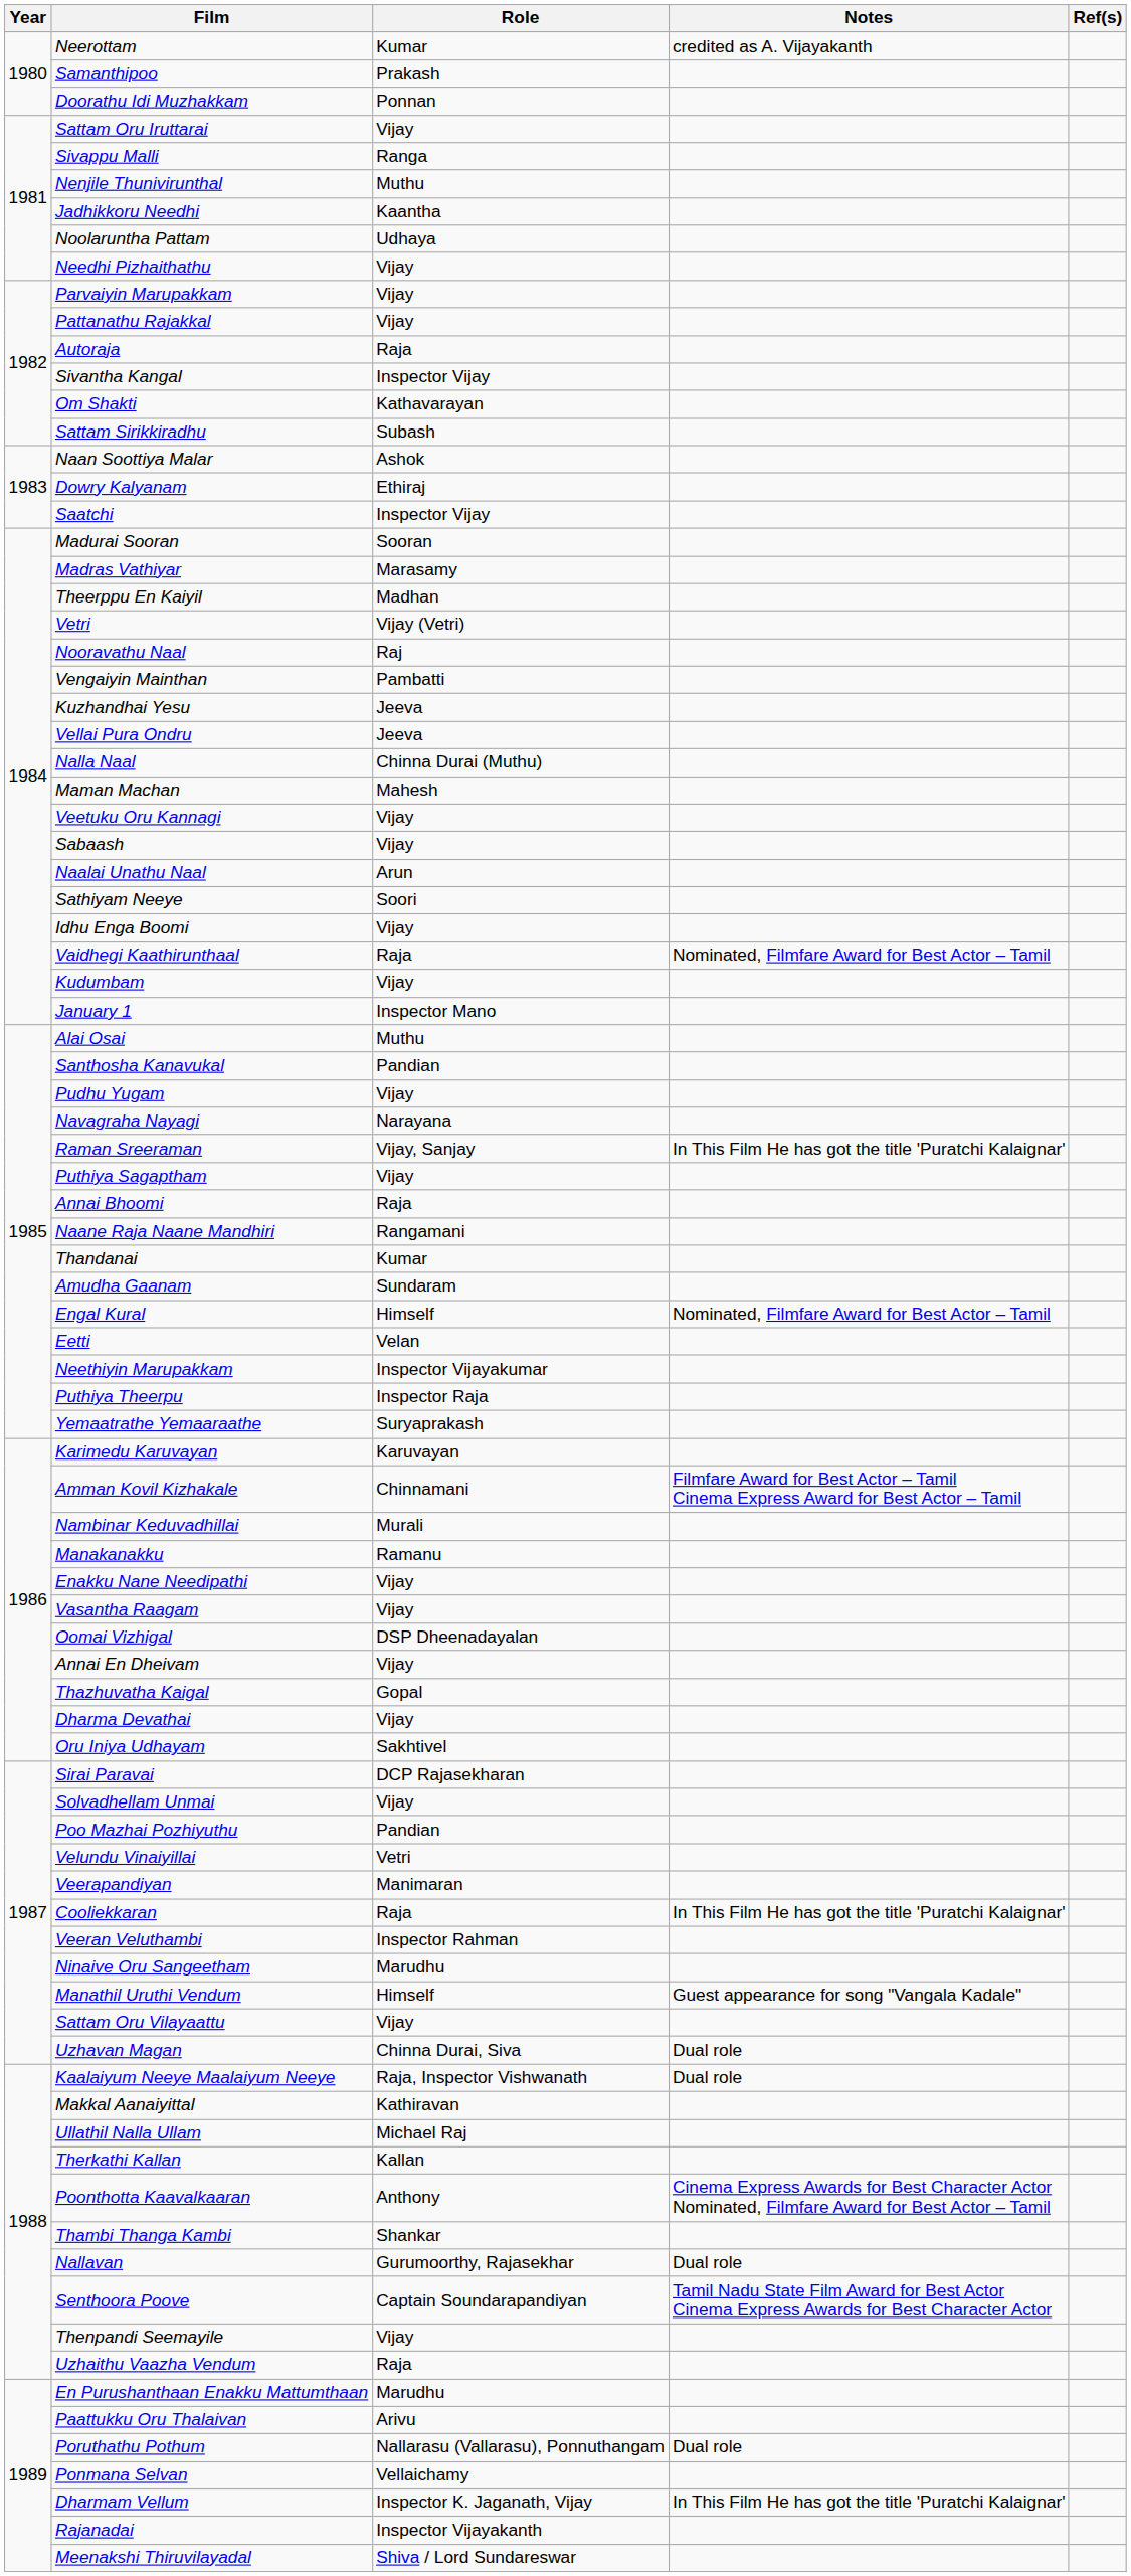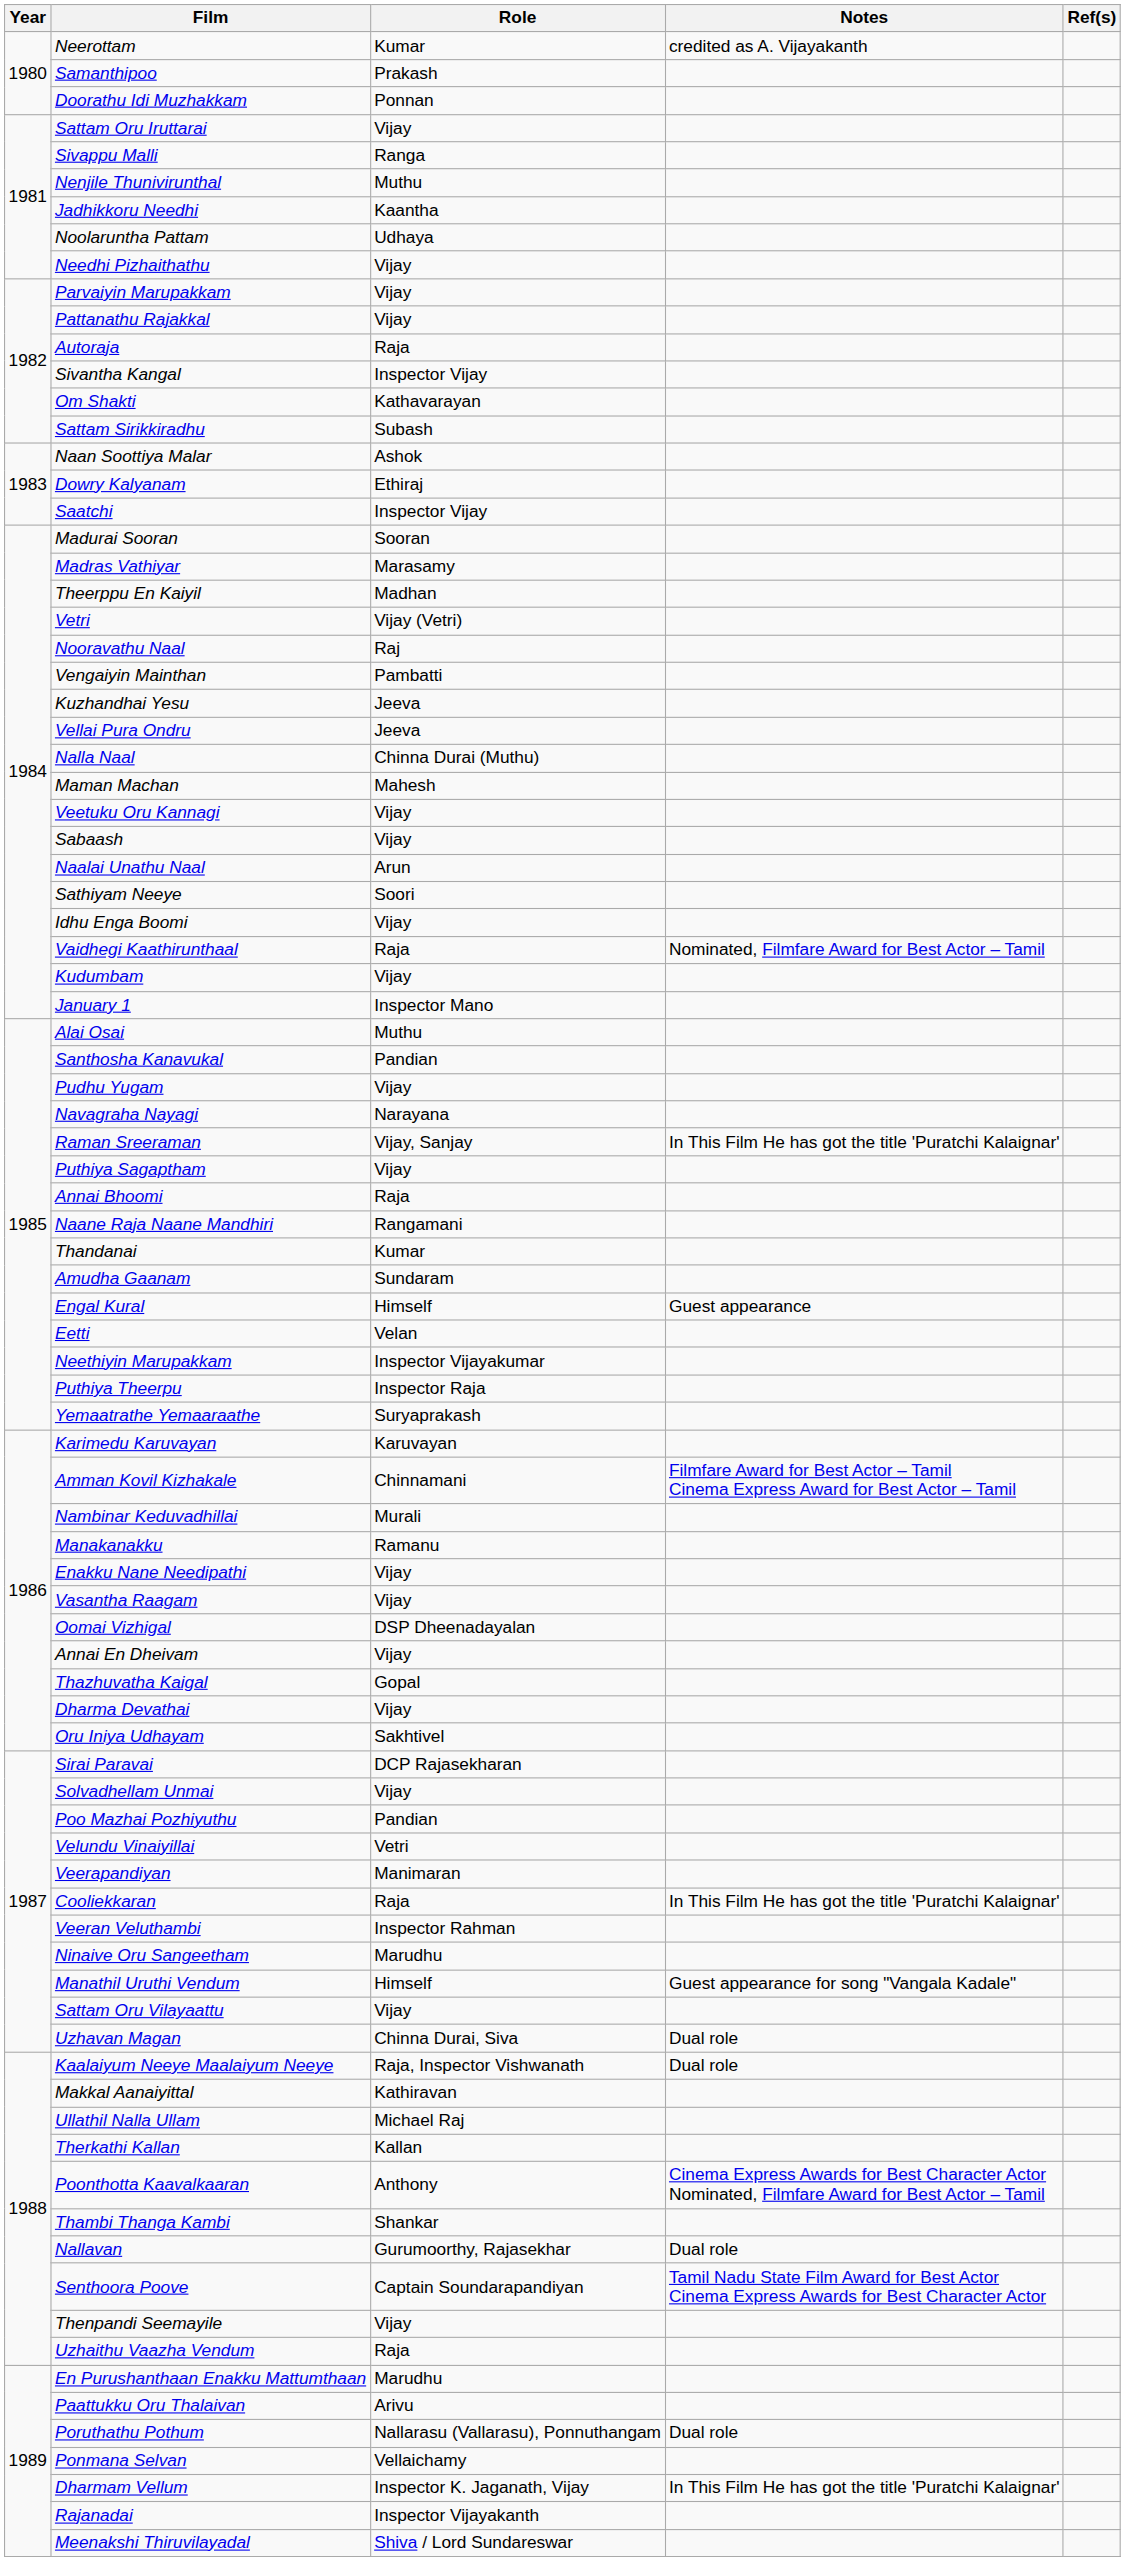 <table class="wikitable">
 <tr align="center">
 <th>Year</th>
 <th>Film</th>
 <th>Role</th>
 <th>Notes</th>
 <th>Ref(s)</th>
 </tr>
 <tr>
 <td rowspan="3">1980</td>
 <td><em>Neerottam</em></td>
 <td>Kumar</td>
 <td>credited as A. Vijayakanth</td>
 <td></td>
 </tr>
 <tr>
 <td><em><a href='#'>Samanthipoo</a></em></td>
 <td>Prakash</td>
 <td></td>
 <td></td>
 </tr>
 <tr>
 <td><em><a href='#'>Doorathu Idi Muzhakkam</a></em></td>
 <td>Ponnan</td>
 <td></td>
 <td></td>
 </tr>
 <tr>
 <td rowspan="6">1981</td>
 <td><em><a href='#'>Sattam Oru Iruttarai</a></em></td>
 <td>Vijay</td>
 <td></td>
 <td></td>
 </tr>
 <tr>
 <td><em><a href='#'>Sivappu Malli</a></em></td>
 <td>Ranga</td>
 <td></td>
 <td></td>
 </tr>
 <tr>
 <td><em><a href='#'>Nenjile Thunivirunthal</a></em></td>
 <td>Muthu</td>
 <td></td>
 <td></td>
 </tr>
 <tr>
 <td><em><a href='#'>Jadhikkoru Needhi</a></em></td>
 <td>Kaantha</td>
 <td></td>
 <td></td>
 </tr>
 <tr>
 <td><em>Noolaruntha Pattam</em></td>
 <td>Udhaya</td>
 <td></td>
 <td></td>
 </tr>
 <tr>
 <td><em><a href='#'>Needhi Pizhaithathu</a></em></td>
 <td>Vijay</td>
 <td></td>
 <td></td>
 </tr>
 <tr>
 <td rowspan="6">1982</td>
 <td><em><a href='#'>Parvaiyin Marupakkam</a></em></td>
 <td>Vijay</td>
 <td></td>
 <td></td>
 </tr>
 <tr>
 <td><em><a href='#'>Pattanathu Rajakkal</a></em></td>
 <td>Vijay</td>
 <td></td>
 <td></td>
 </tr>
 <tr>
 <td><em><a href='#'>Autoraja</a></em></td>
 <td>Raja</td>
 <td></td>
 <td></td>
 </tr>
 <tr>
 <td><em>Sivantha Kangal</em></td>
 <td>Inspector Vijay</td>
 <td></td>
 <td></td>
 </tr>
 <tr>
 <td><em><a href='#'>Om Shakti</a></em></td>
 <td>Kathavarayan</td>
 <td></td>
 <td></td>
 </tr>
 <tr>
 <td><em><a href='#'>Sattam Sirikkiradhu</a></em></td>
 <td>Subash</td>
 <td></td>
 <td></td>
 </tr>
 <tr>
 <td rowspan="3">1983</td>
 <td><em>Naan Soottiya Malar</em></td>
 <td>Ashok</td>
 <td></td>
 <td></td>
 </tr>
 <tr>
 <td><em><a href='#'>Dowry Kalyanam</a></em></td>
 <td>Ethiraj</td>
 <td></td>
 <td></td>
 </tr>
 <tr>
 <td><em><a href='#'>Saatchi</a></em></td>
 <td>Inspector Vijay</td>
 <td></td>
 <td></td>
 </tr>
 <tr>
 <td rowspan="18">1984</td>
 <td><em>Madurai Sooran</em></td>
 <td>Sooran</td>
 <td></td>
 <td></td>
 </tr>
 <tr>
 <td><em><a href='#'>Madras Vathiyar</a></em></td>
 <td>Marasamy</td>
 <td></td>
 <td></td>
 </tr>
 <tr>
 <td><em>Theerppu En Kaiyil</em></td>
 <td>Madhan</td>
 <td></td>
 <td></td>
 </tr>
 <tr>
 <td><em><a href='#'>Vetri</a></em></td>
 <td>Vijay (Vetri)</td>
 <td></td>
 <td></td>
 </tr>
 <tr>
 <td><em><a href='#'>Nooravathu Naal</a></em></td>
 <td>Raj</td>
 <td></td>
 <td></td>
 </tr>
 <tr>
 <td><em>Vengaiyin Mainthan</em></td>
 <td>Pambatti</td>
 <td></td>
 <td></td>
 </tr>
 <tr>
 <td><em>Kuzhandhai Yesu</em></td>
 <td>Jeeva</td>
 <td></td>
 <td></td>
 </tr>
 <tr>
 <td><em><a href='#'>Vellai Pura Ondru</a></em></td>
 <td>Jeeva</td>
 <td></td>
 <td></td>
 </tr>
 <tr>
 <td><em><a href='#'>Nalla Naal</a></em></td>
 <td>Chinna Durai (Muthu)</td>
 <td></td>
 <td></td>
 </tr>
 <tr>
 <td><em>Maman Machan</em></td>
 <td>Mahesh</td>
 <td></td>
 <td></td>
 </tr>
 <tr>
 <td><em><a href='#'>Veetuku Oru Kannagi</a></em></td>
 <td>Vijay</td>
 <td></td>
 <td></td>
 </tr>
 <tr>
 <td><em>Sabaash</em></td>
 <td>Vijay</td>
 <td></td>
 <td></td>
 </tr>
 <tr>
 <td><em><a href='#'>Naalai Unathu Naal</a></em></td>
 <td>Arun</td>
 <td></td>
 <td></td>
 </tr>
 <tr>
 <td><em>Sathiyam Neeye</em></td>
 <td>Soori</td>
 <td></td>
 <td></td>
 </tr>
 <tr>
 <td><em>Idhu Enga Boomi</em></td>
 <td>Vijay</td>
 <td></td>
 <td></td>
 </tr>
 <tr>
 <td><em><a href='#'>Vaidhegi Kaathirunthaal</a></em></td>
 <td>Raja</td>
 <td>Nominated, <a href='#'>Filmfare Award for Best Actor – Tamil</a></td>
 <td></td>
 </tr>
 <tr>
 <td><em><a href='#'>Kudumbam</a></em></td>
 <td>Vijay</td>
 <td></td>
 <td></td>
 </tr>
 <tr>
 <td><em><a href='#'>January 1</a></em></td>
 <td>Inspector Mano</td>
 <td></td>
 <td></td>
 </tr>
 <tr>
 <td rowspan="15">1985</td>
 <td><em><a href='#'>Alai Osai</a></em></td>
 <td>Muthu</td>
 <td></td>
 <td></td>
 </tr>
 <tr>
 <td><em><a href='#'>Santhosha Kanavukal</a></em></td>
 <td>Pandian</td>
 <td></td>
 <td></td>
 </tr>
 <tr>
 <td><em><a href='#'>Pudhu Yugam</a></em></td>
 <td>Vijay</td>
 <td></td>
 <td></td>
 </tr>
 <tr>
 <td><em><a href='#'>Navagraha Nayagi</a></em></td>
 <td>Narayana</td>
 <td></td>
 <td></td>
 </tr>
 <tr>
 <td><em><a href='#'>Raman Sreeraman</a></em></td>
 <td>Vijay, Sanjay</td>
 <td>In This Film He has got the title 'Puratchi Kalaignar'</td>
 <td></td>
 </tr>
 <tr>
 <td><em><a href='#'>Puthiya Sagaptham</a></em></td>
 <td>Vijay</td>
 <td></td>
 <td></td>
 </tr>
 <tr>
 <td><em><a href='#'>Annai Bhoomi</a></em></td>
 <td>Raja</td>
 <td></td>
 <td></td>
 </tr>
 <tr>
 <td><em><a href='#'>Naane Raja Naane Mandhiri</a></em></td>
 <td>Rangamani</td>
 <td></td>
 <td></td>
 </tr>
 <tr>
 <td><em>Thandanai</em></td>
 <td>Kumar</td>
 <td></td>
 <td></td>
 </tr>
 <tr>
 <td><em><a href='#'>Amudha Gaanam</a></em></td>
 <td>Sundaram</td>
 <td></td>
 <td></td>
 </tr>
 <tr>
 <td><em><a href='#'>Engal Kural</a></em></td>
 <td>Himself</td>
-<td>Nominated, <a href='#'>Filmfare Award for Best Actor – Tamil</a></td>
+<td>Guest appearance</td>
 <td></td>
 </tr>
 <tr>
 <td><em><a href='#'>Eetti</a></em></td>
 <td>Velan</td>
 <td></td>
 <td></td>
 </tr>
 <tr>
 <td><em><a href='#'>Neethiyin Marupakkam</a></em></td>
 <td>Inspector Vijayakumar</td>
 <td></td>
 <td></td>
 </tr>
 <tr>
 <td><em><a href='#'>Puthiya Theerpu</a></em></td>
 <td>Inspector Raja</td>
 <td></td>
 <td></td>
 </tr>
 <tr>
 <td><em><a href='#'>Yemaatrathe Yemaaraathe</a></em></td>
 <td>Suryaprakash</td>
 <td></td>
 <td></td>
 </tr>
 <tr>
 <td rowspan="11">1986</td>
 <td><em><a href='#'>Karimedu Karuvayan</a></em></td>
 <td>Karuvayan</td>
 <td></td>
 <td></td>
 </tr>
 <tr>
 <td><em><a href='#'>Amman Kovil Kizhakale</a></em></td>
 <td>Chinnamani</td>
 <td><a href='#'>Filmfare Award for Best Actor – Tamil</a><br><a href='#'>Cinema Express Award for Best Actor – Tamil</a></td>
 <td></td>
 </tr>
 <tr>
 <td><em><a href='#'>Nambinar Keduvadhillai</a></em></td>
 <td>Murali</td>
 <td></td>
 <td></td>
 </tr>
 <tr>
 <td><em><a href='#'>Manakanakku</a></em></td>
 <td>Ramanu</td>
 <td></td>
 <td></td>
 </tr>
 <tr>
 <td><em><a href='#'>Enakku Nane Needipathi</a></em></td>
 <td>Vijay</td>
 <td></td>
 <td></td>
 </tr>
 <tr>
 <td><em><a href='#'>Vasantha Raagam</a></em></td>
 <td>Vijay</td>
 <td></td>
 <td></td>
 </tr>
 <tr>
 <td><em><a href='#'>Oomai Vizhigal</a></em></td>
 <td>DSP Dheenadayalan</td>
 <td></td>
 <td></td>
 </tr>
 <tr>
 <td><em>Annai En Dheivam</em></td>
 <td>Vijay</td>
 <td></td>
 <td></td>
 </tr>
 <tr>
 <td><em><a href='#'>Thazhuvatha Kaigal</a></em></td>
 <td>Gopal</td>
 <td></td>
 <td></td>
 </tr>
 <tr>
 <td><em><a href='#'>Dharma Devathai</a></em></td>
 <td>Vijay</td>
 <td></td>
 <td></td>
 </tr>
 <tr>
 <td><em><a href='#'>Oru Iniya Udhayam</a></em></td>
 <td>Sakhtivel</td>
 <td></td>
 <td></td>
 </tr>
 <tr>
 <td rowspan="11">1987</td>
 <td><em><a href='#'>Sirai Paravai</a></em></td>
 <td>DCP Rajasekharan</td>
 <td></td>
 <td></td>
 </tr>
 <tr>
 <td><em><a href='#'>Solvadhellam Unmai</a></em></td>
 <td>Vijay</td>
 <td></td>
 <td></td>
 </tr>
 <tr>
 <td><em><a href='#'>Poo Mazhai Pozhiyuthu</a></em></td>
 <td>Pandian</td>
 <td></td>
 <td></td>
 </tr>
 <tr>
 <td><em><a href='#'>Velundu Vinaiyillai</a></em></td>
 <td>Vetri</td>
 <td></td>
 <td></td>
 </tr>
 <tr>
 <td><em><a href='#'>Veerapandiyan</a></em></td>
 <td>Manimaran</td>
 <td></td>
 <td></td>
 </tr>
 <tr>
 <td><em><a href='#'>Cooliekkaran</a></em></td>
 <td>Raja</td>
 <td>In This Film He has got the title 'Puratchi Kalaignar'</td>
 <td></td>
 </tr>
 <tr>
 <td><em><a href='#'>Veeran Veluthambi</a></em></td>
 <td>Inspector Rahman</td>
 <td></td>
 <td></td>
 </tr>
 <tr>
 <td><em><a href='#'>Ninaive Oru Sangeetham</a></em></td>
 <td>Marudhu</td>
 <td></td>
 <td></td>
 </tr>
 <tr>
 <td><em><a href='#'>Manathil Uruthi Vendum</a></em></td>
 <td>Himself</td>
 <td>Guest appearance for song "Vangala Kadale"</td>
 <td></td>
 </tr>
 <tr>
 <td><em><a href='#'>Sattam Oru Vilayaattu</a></em></td>
 <td>Vijay</td>
 <td></td>
 <td></td>
 </tr>
 <tr>
 <td><em><a href='#'>Uzhavan Magan</a></em></td>
 <td>Chinna Durai, Siva</td>
 <td>Dual role</td>
 <td></td>
 </tr>
 <tr>
 <td rowspan="10">1988</td>
 <td><em><a href='#'>Kaalaiyum Neeye Maalaiyum Neeye</a></em></td>
 <td>Raja, Inspector Vishwanath</td>
 <td>Dual role</td>
 <td></td>
 </tr>
 <tr>
 <td><em>Makkal Aanaiyittal</em></td>
 <td>Kathiravan</td>
 <td></td>
 <td></td>
 </tr>
 <tr>
 <td><em><a href='#'>Ullathil Nalla Ullam</a></em></td>
 <td>Michael Raj</td>
 <td></td>
 <td></td>
 </tr>
 <tr>
 <td><em><a href='#'>Therkathi Kallan</a></em></td>
 <td>Kallan</td>
 <td></td>
 <td></td>
 </tr>
 <tr>
 <td><em><a href='#'>Poonthotta Kaavalkaaran</a></em></td>
 <td>Anthony</td>
 <td><a href='#'>Cinema Express Awards for Best Character Actor</a><br>Nominated, <a href='#'>Filmfare Award for Best Actor – Tamil</a></td>
 <td></td>
 </tr>
 <tr>
 <td><em><a href='#'>Thambi Thanga Kambi</a></em></td>
 <td>Shankar</td>
 <td></td>
 <td></td>
 </tr>
 <tr>
 <td><em><a href='#'>Nallavan</a></em></td>
 <td>Gurumoorthy, Rajasekhar</td>
 <td>Dual role</td>
 <td></td>
 </tr>
 <tr>
 <td><em><a href='#'>Senthoora Poove</a></em></td>
 <td>Captain Soundarapandiyan</td>
 <td><a href='#'>Tamil Nadu State Film Award for Best Actor</a><br><a href='#'>Cinema Express Awards for Best Character Actor</a></td>
 <td></td>
 </tr>
 <tr>
 <td><em>Thenpandi Seemayile</em></td>
 <td>Vijay</td>
 <td></td>
 <td></td>
 </tr>
 <tr>
 <td><em><a href='#'>Uzhaithu Vaazha Vendum</a></em></td>
 <td>Raja</td>
 <td></td>
 <td></td>
 </tr>
 <tr>
 <td rowspan="7">1989</td>
 <td><em><a href='#'>En Purushanthaan Enakku Mattumthaan</a></em></td>
 <td>Marudhu</td>
 <td></td>
 <td></td>
 </tr>
 <tr>
 <td><em><a href='#'>Paattukku Oru Thalaivan</a></em></td>
 <td>Arivu</td>
 <td></td>
 <td></td>
 </tr>
 <tr>
 <td><em><a href='#'>Poruthathu Pothum</a></em></td>
 <td>Nallarasu (Vallarasu), Ponnuthangam</td>
 <td>Dual role</td>
 <td></td>
 </tr>
 <tr>
 <td><em><a href='#'>Ponmana Selvan</a></em></td>
 <td>Vellaichamy</td>
 <td></td>
 <td></td>
 </tr>
 <tr>
 <td><em><a href='#'>Dharmam Vellum</a></em></td>
 <td>Inspector K. Jaganath, Vijay</td>
 <td>In This Film He has got the title 'Puratchi Kalaignar'</td>
 <td></td>
 </tr>
 <tr>
 <td><em><a href='#'>Rajanadai</a></em></td>
 <td>Inspector Vijayakanth</td>
 <td></td>
 <td></td>
 </tr>
 <tr>
 <td><em><a href='#'>Meenakshi Thiruvilayadal</a></em></td>
 <td><a href='#'>Shiva</a> / Lord Sundareswar</td>
 <td></td>
 <td></td>
 </tr>
 <tr>
 </tr>
 </table>
